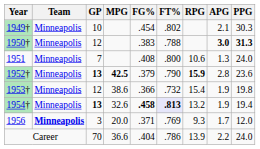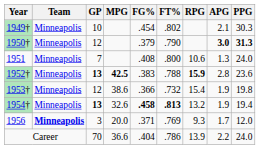 <table class="wikitable sortable" style="font-size:95%; text-align:right;">
 <tr>
 <th>Year</th>
 <th>Team</th>
 <th>GP</th>
 <th>MPG</th>
 <th>FG%</th>
 <th>FT%</th>
 <th>RPG</th>
 <th>APG</th>
 <th>PPG</th>
 </tr>
 <tr>
 <td style="text-align:left;background:#afe6ba;"><a href='#'>1949</a>†</td>
 <td style="text-align:left;"><a href='#'>Minneapolis</a></td>
 <td>10</td>
 <td></td>
 <td>.454</td>
 <td>.802</td>
 <td></td>
 <td>2.1</td>
 <td>30.3</td>
 </tr>
 <tr>
 <td style="text-align:left;background:#afe6ba;"><a href='#'>1950</a>†</td>
 <td style="text-align:left;"><a href='#'>Minneapolis</a></td>
 <td>12</td>
 <td></td>
-<td>.383</td>
-<td>.788</td>
+<td>.379</td>
+<td>.790</td>
 <td></td>
 <td><strong>3.0</strong></td>
 <td><strong>31.3</strong></td>
 </tr>
 <tr>
 <td style="text-align:left;"><a href='#'>1951</a></td>
 <td style="text-align:left;"><a href='#'>Minneapolis</a></td>
 <td>7</td>
 <td></td>
 <td>.408</td>
 <td>.800</td>
 <td>10.6</td>
 <td>1.3</td>
 <td>24.0</td>
 </tr>
 <tr>
 <td style="text-align:left;background:#afe6ba;"><a href='#'>1952</a>†</td>
 <td style="text-align:left;"><a href='#'>Minneapolis</a></td>
 <td><strong>13</strong></td>
 <td><strong>42.5</strong></td>
-<td>.379</td>
-<td>.790</td>
+<td>.383</td>
+<td>.788</td>
 <td><strong>15.9</strong></td>
 <td>2.8</td>
 <td>23.6</td>
 </tr>
 <tr>
 <td style="text-align:left;background:#afe6ba;"><a href='#'>1953</a>†</td>
 <td style="text-align:left;"><a href='#'>Minneapolis</a></td>
 <td>12</td>
 <td>38.6</td>
 <td>.366</td>
 <td>.732</td>
 <td>15.4</td>
 <td>1.9</td>
 <td>19.8</td>
 </tr>
 <tr>
 <td style="text-align:left;background:#afe6ba;"><a href='#'>1954</a>†</td>
 <td style="text-align:left;"><a href='#'>Minneapolis</a></td>
 <td><strong>13</strong></td>
 <td>32.6</td>
 <td><strong>.458</strong></td>
-<td style="background: lavender;"><strong>.813</strong></td>
+<td><strong>.813</strong></td>
 <td>13.2</td>
 <td>1.9</td>
 <td>19.4</td>
 </tr>
 <tr>
 <td style="text-align:left;"><a href='#'>1956</a></td>
 <td style="text-align:left;"><strong><a href='#'>Minneapolis</a></strong></td>
 <td>3</td>
 <td>20.0</td>
 <td>.371</td>
 <td>.769</td>
 <td>9.3</td>
 <td>1.7</td>
 <td>12.0</td>
 </tr>
 <tr>
 <td colspan="2" style="text-align:center;">Career</td>
 <td>70</td>
 <td>36.6</td>
 <td>.404</td>
 <td>.786</td>
 <td>13.9</td>
 <td>2.2</td>
 <td>24.0</td>
 </tr>
 </table>
